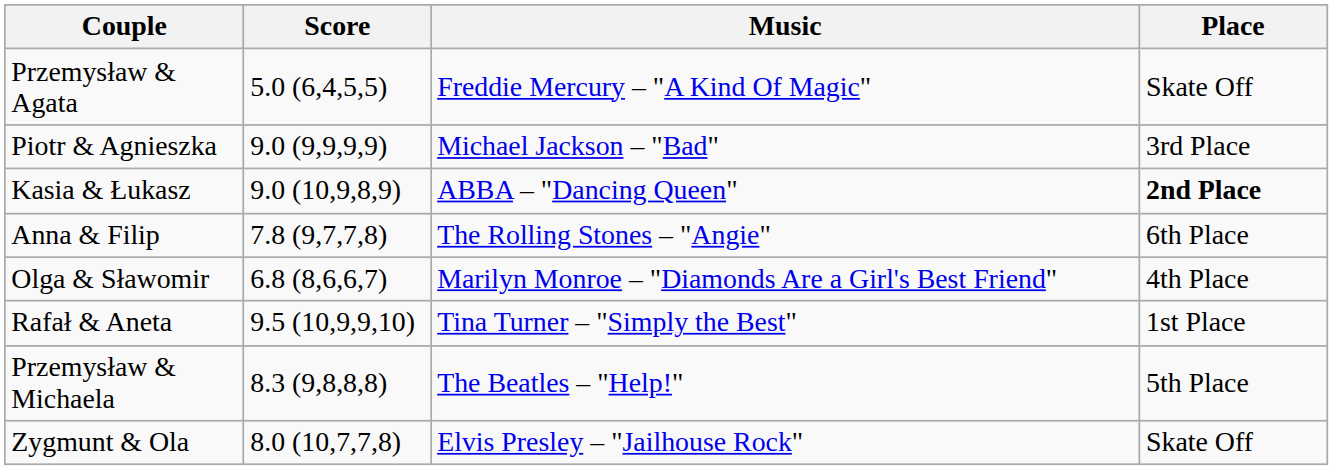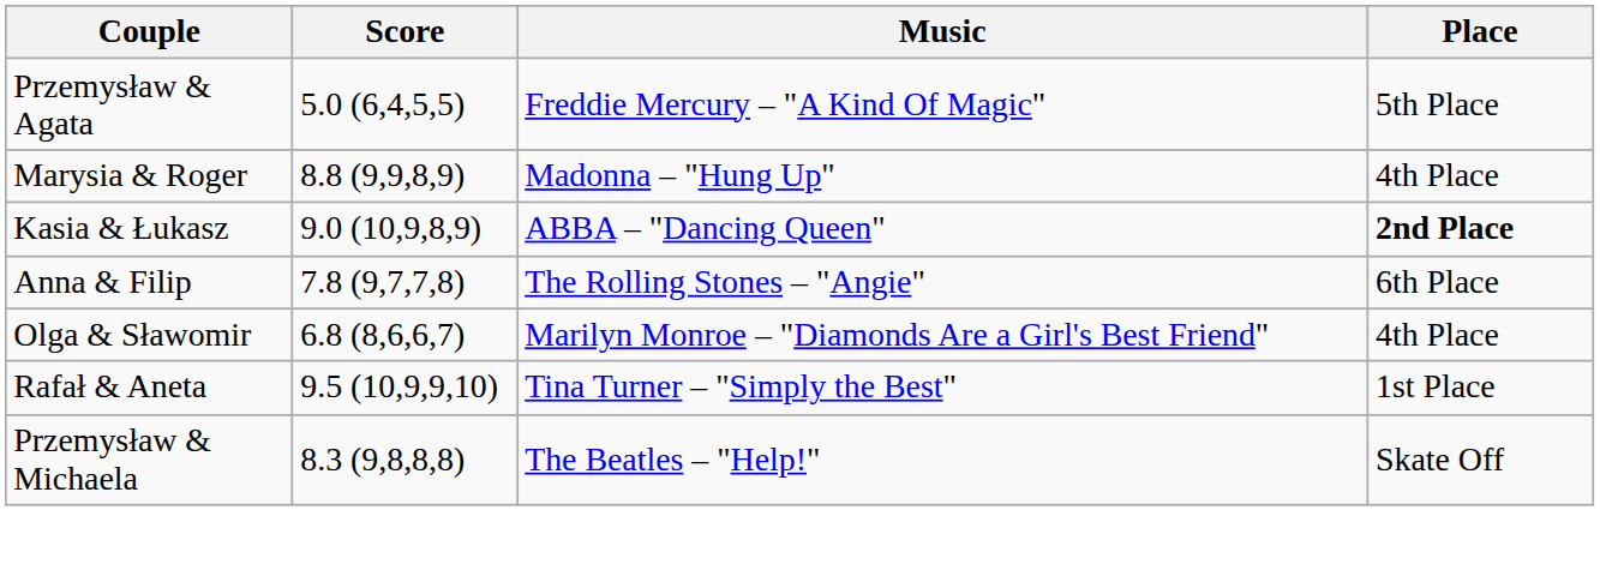 <table class="wikitable">
 <tr>
 <th style="width:130px;">Couple</th>
 <th style="width:100px;">Score</th>
 <th style="width:400px;">Music</th>
 <th style="width:100px;">Place</th>
 </tr>
 <tr>
 <td rowspan="1">Przemysław & Agata</td>
 <td>5.0 (6,4,5,5)</td>
 <td><a href='#'>Freddie Mercury</a> – "<a href='#'>A Kind Of Magic</a>"</td>
-<td rowspan="1">Skate Off</td>
+<td rowspan="1">5th Place</td>
 </tr>
 <tr>
-<td rowspan="1">Piotr & Agnieszka</td>
-<td>9.0 (9,9,9,9)</td>
-<td><a href='#'>Michael Jackson</a> – "<a href='#'>Bad</a>"</td>
-<td rowspan="1">3rd Place</td>
+<td rowspan="1">Marysia & Roger</td>
+<td>8.8 (9,9,8,9)</td>
+<td><a href='#'>Madonna</a> – "<a href='#'>Hung Up</a>"</td>
+<td rowspan="1">4th Place</td>
 </tr>
 <tr>
 <td rowspan="1">Kasia & Łukasz</td>
 <td>9.0 (10,9,8,9)</td>
 <td><a href='#'>ABBA</a> – "<a href='#'>Dancing Queen</a>"</td>
 <td rowspan="1"><strong>2nd Place</strong></td>
 </tr>
 <tr>
 <td rowspan="1">Anna & Filip</td>
 <td>7.8 (9,7,7,8)</td>
 <td><a href='#'>The Rolling Stones</a> – "<a href='#'>Angie</a>"</td>
 <td rowspan="1">6th Place</td>
 </tr>
 <tr>
 <td rowspan="1">Olga & Sławomir</td>
 <td>6.8 (8,6,6,7)</td>
 <td><a href='#'>Marilyn Monroe</a> – "<a href='#'>Diamonds Are a Girl's Best Friend</a>"</td>
 <td rowspan="1">4th Place</td>
 </tr>
 <tr>
 <td rowspan="1">Rafał & Aneta</td>
 <td>9.5 (10,9,9,10)</td>
 <td><a href='#'>Tina Turner</a> – "<a href='#'>Simply the Best</a>"</td>
 <td rowspan="1">1st Place</td>
 </tr>
 <tr>
 <td rowspan="1">Przemysław & Michaela</td>
 <td>8.3 (9,8,8,8)</td>
 <td><a href='#'>The Beatles</a> – "<a href='#'>Help!</a>"</td>
-<td rowspan="1">5th Place</td>
-</tr>
-<tr>
-<td rowspan="1">Zygmunt & Ola</td>
-<td>8.0 (10,7,7,8)</td>
-<td><a href='#'>Elvis Presley</a> – "<a href='#'>Jailhouse Rock</a>"</td>
 <td rowspan="1">Skate Off</td>
 </tr>
 </table>
